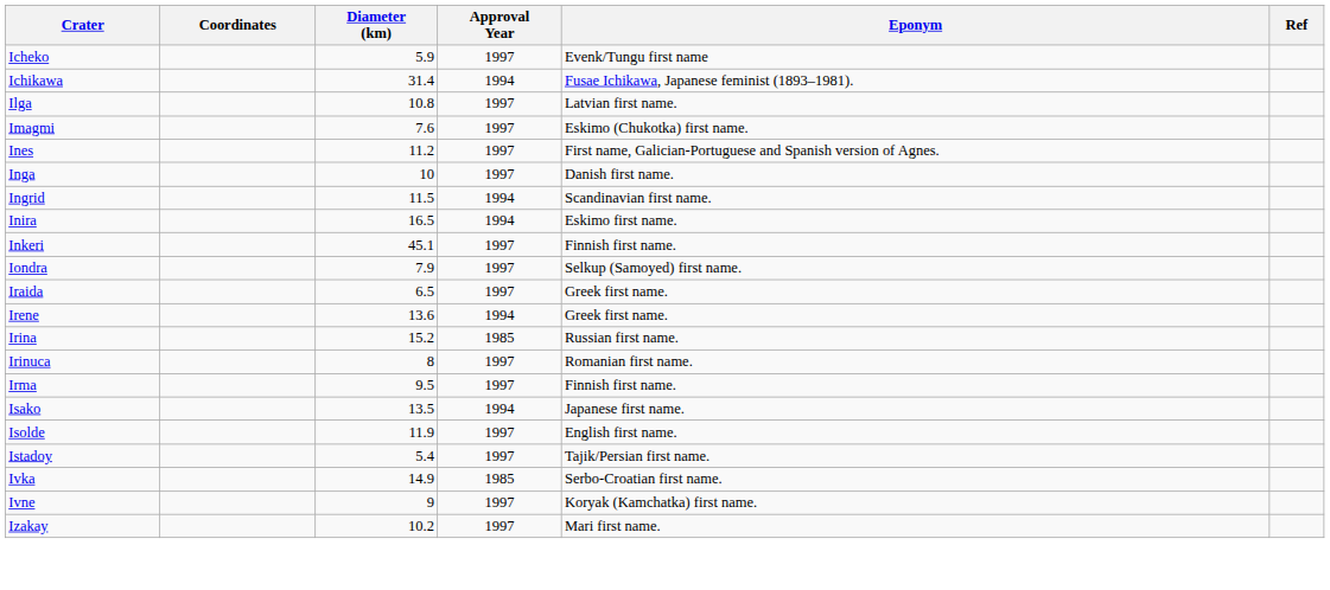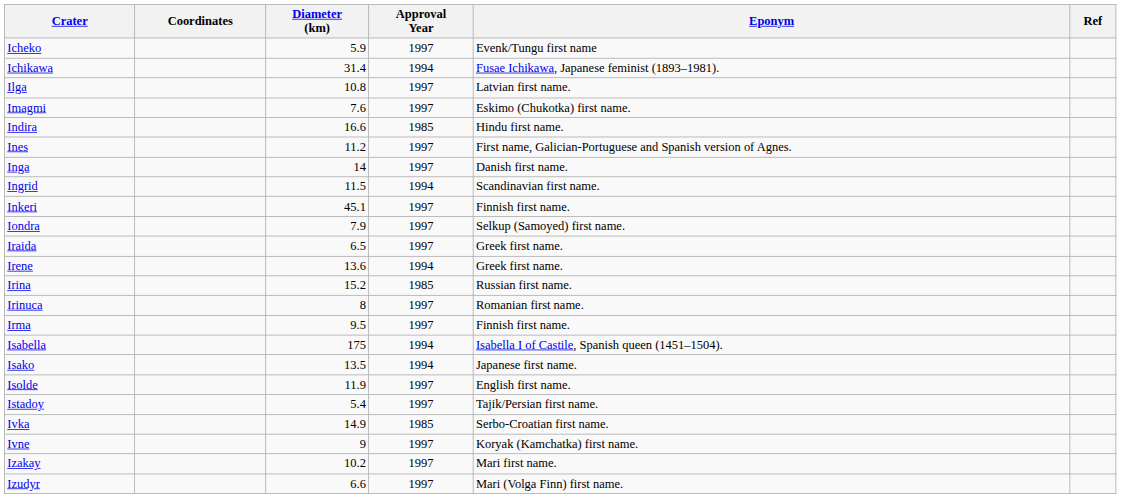 <table class="wikitable sortable" style="min-width: 90%">
 <tr>
 <th style="width:10em"><a href='#'>Crater</a></th>
 <th style="width:10em">Coordinates</th>
 <th><a href='#'>Diameter</a><br>(km)</th>
 <th>Approval<br>Year</th>
 <th class="unsortable"><a href='#'>Eponym</a></th>
 <th class="unsortable">Ref</th>
 </tr>
 <tr id="Icheko">
 <td><a href='#'>Icheko</a></td>
 <td></td>
 <td align=right>5.9</td>
 <td align=center>1997</td>
 <td>Evenk/Tungu first name</td>
 <td></td>
 </tr>
 <tr id="Ichikawa">
 <td><a href='#'>Ichikawa</a></td>
 <td></td>
 <td align=right>31.4</td>
 <td align=center>1994</td>
 <td><a href='#'>Fusae Ichikawa</a>, Japanese feminist (1893–1981).</td>
 <td></td>
 </tr>
 <tr id="Ilga">
 <td><a href='#'>Ilga</a></td>
 <td></td>
 <td align=right>10.8</td>
 <td align=center>1997</td>
 <td>Latvian first name.</td>
 <td></td>
 </tr>
 <tr id="Imagmi">
 <td><a href='#'>Imagmi</a></td>
 <td></td>
 <td align=right>7.6</td>
 <td align=center>1997</td>
 <td>Eskimo (Chukotka) first name.</td>
 <td></td>
 </tr>
+<tr id="Indira">
+<td><a href='#'>Indira</a></td>
+<td></td>
+<td align=right>16.6</td>
+<td align=center>1985</td>
+<td>Hindu first name.</td>
+<td></td>
+</tr>
 <tr id="Ines">
 <td><a href='#'>Ines</a></td>
 <td></td>
 <td align=right>11.2</td>
 <td align=center>1997</td>
 <td>First name, Galician-Portuguese and Spanish version of Agnes.</td>
 <td></td>
 </tr>
 <tr id="Inga">
 <td><a href='#'>Inga</a></td>
 <td></td>
-<td align=right>10</td>
+<td align=right>14</td>
 <td align=center>1997</td>
 <td>Danish first name.</td>
 <td></td>
 </tr>
 <tr id="Ingrid">
 <td><a href='#'>Ingrid</a></td>
 <td></td>
 <td align=right>11.5</td>
 <td align=center>1994</td>
 <td>Scandinavian first name.</td>
-<td></td>
-</tr>
-<tr id="Inira">
-<td><a href='#'>Inira</a></td>
-<td></td>
-<td align=right>16.5</td>
-<td align=center>1994</td>
-<td>Eskimo first name.</td>
 <td></td>
 </tr>
 <tr id="Inkeri">
 <td><a href='#'>Inkeri</a></td>
 <td></td>
 <td align=right>45.1</td>
 <td align=center>1997</td>
 <td>Finnish first name.</td>
 <td></td>
 </tr>
 <tr id="Iondra">
 <td><a href='#'>Iondra</a></td>
 <td></td>
 <td align=right>7.9</td>
 <td align=center>1997</td>
 <td>Selkup (Samoyed) first name.</td>
 <td></td>
 </tr>
 <tr id="Iraida">
 <td><a href='#'>Iraida</a></td>
 <td></td>
 <td align=right>6.5</td>
 <td align=center>1997</td>
 <td>Greek first name.</td>
 <td></td>
 </tr>
 <tr id="Irene">
 <td><a href='#'>Irene</a></td>
 <td></td>
 <td align=right>13.6</td>
 <td align=center>1994</td>
 <td>Greek first name.</td>
 <td></td>
 </tr>
 <tr id="Irina">
 <td><a href='#'>Irina</a></td>
 <td></td>
 <td align=right>15.2</td>
 <td align=center>1985</td>
 <td>Russian first name.</td>
 <td></td>
 </tr>
 <tr id="Irinuca">
 <td><a href='#'>Irinuca</a></td>
 <td></td>
 <td align=right>8</td>
 <td align=center>1997</td>
 <td>Romanian first name.</td>
 <td></td>
 </tr>
 <tr id="Irma">
 <td><a href='#'>Irma</a></td>
 <td></td>
 <td align=right>9.5</td>
 <td align=center>1997</td>
 <td>Finnish first name.</td>
 <td></td>
 </tr>
+<tr id="Isabella">
+<td><a href='#'>Isabella</a></td>
+<td></td>
+<td align=right>175</td>
+<td align=center>1994</td>
+<td><a href='#'>Isabella I of Castile</a>, Spanish queen (1451–1504).</td>
+<td></td>
+</tr>
 <tr id="Isako">
 <td><a href='#'>Isako</a></td>
 <td></td>
 <td align=right>13.5</td>
 <td align=center>1994</td>
 <td>Japanese first name.</td>
 <td></td>
 </tr>
 <tr id="Isolde">
 <td><a href='#'>Isolde</a></td>
 <td></td>
 <td align=right>11.9</td>
 <td align=center>1997</td>
 <td>English first name.</td>
 <td></td>
 </tr>
 <tr id="Istadoy">
 <td><a href='#'>Istadoy</a></td>
 <td></td>
 <td align=right>5.4</td>
 <td align=center>1997</td>
 <td>Tajik/Persian first name.</td>
 <td></td>
 </tr>
 <tr id="Ivka">
 <td><a href='#'>Ivka</a></td>
 <td></td>
 <td align=right>14.9</td>
 <td align=center>1985</td>
 <td>Serbo-Croatian first name.</td>
 <td></td>
 </tr>
 <tr id="Ivne">
 <td><a href='#'>Ivne</a></td>
 <td></td>
 <td align=right>9</td>
 <td align=center>1997</td>
 <td>Koryak (Kamchatka) first name.</td>
 <td></td>
 </tr>
 <tr id="Izakay">
 <td><a href='#'>Izakay</a></td>
 <td></td>
 <td align=right>10.2</td>
 <td align=center>1997</td>
 <td>Mari first name.</td>
 <td></td>
 </tr>
+<tr id="Izudyr">
+<td><a href='#'>Izudyr</a></td>
+<td></td>
+<td align=right>6.6</td>
+<td align=center>1997</td>
+<td>Mari (Volga Finn) first name.</td>
+<td></td>
+</tr>
 </table>
